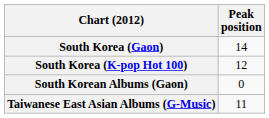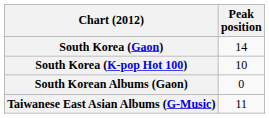 <table class="wikitable plainrowheaders sortable">
 <tr>
 <th>Chart (2012)</th>
 <th>Peak<br>position</th>
 </tr>
 <tr>
 <th scope="row">South Korea (<a href='#'>Gaon</a>)</th>
 <td align="center">14</td>
 </tr>
 <tr>
 <th scope="row">South Korea (<a href='#'>K-pop Hot 100</a>)</th>
-<td align="center">12</td>
+<td align="center">10</td>
 </tr>
 <tr>
 <th scope="row">South Korean Albums (Gaon)</th>
 <td align=center>0</td>
 </tr>
 <tr>
 <th scope="row">Taiwanese East Asian Albums (<a href='#'>G-Music</a>)</th>
 <td align=center>11</td>
 </tr>
 </table>
